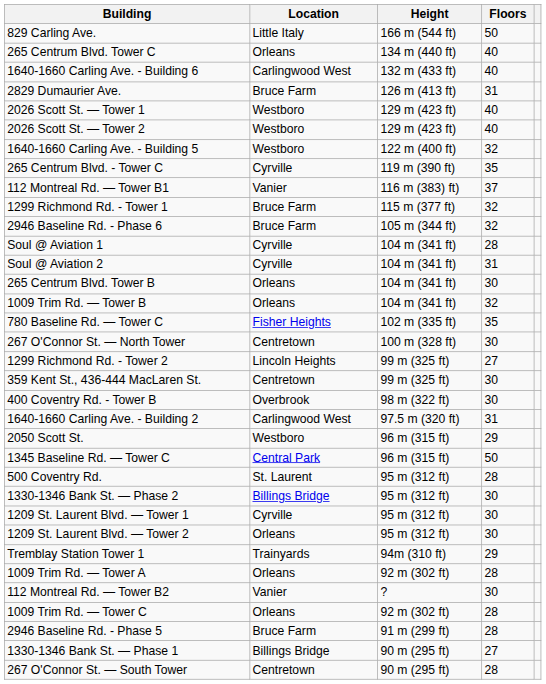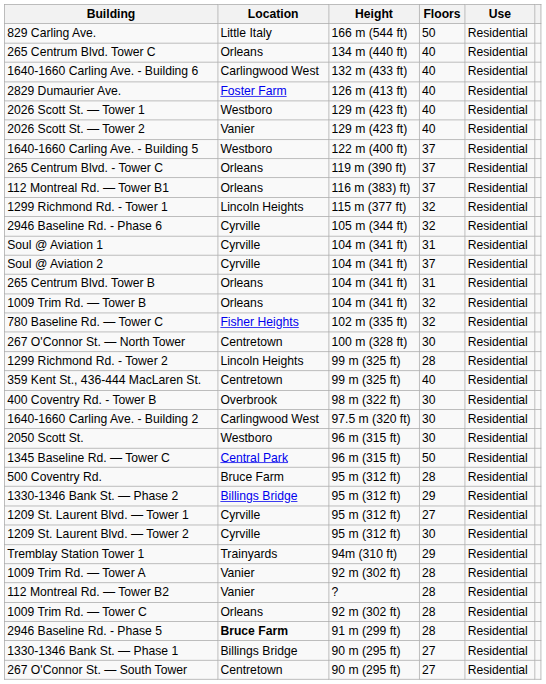 <table class="wikitable sortable" style="width:80%;">
 <tr>
 <th>Building</th>
 <th>Location</th>
 <th>Height</th>
 <th>Floors</th>
+<th>Use</th>
 <th class="unsortable"></th>
 </tr>
 <tr>
 <td>829 Carling Ave.</td>
 <td>Little Italy</td>
 <td>166 m (544 ft)</td>
 <td>50</td>
+<td>Residential</td>
 <td></td>
 </tr>
 <tr>
 <td>265 Centrum Blvd. Tower C</td>
 <td>Orleans</td>
 <td>134 m (440 ft)</td>
 <td>40</td>
+<td>Residential</td>
 <td></td>
 </tr>
 <tr>
 <td>1640-1660 Carling Ave. - Building 6</td>
 <td>Carlingwood West</td>
 <td>132 m (433 ft)</td>
 <td>40</td>
+<td>Residential</td>
 <td></td>
 </tr>
 <tr>
 <td>2829 Dumaurier Ave.</td>
-<td>Bruce Farm</td>
+<td><a href='#'>Foster Farm</a></td>
 <td>126 m (413 ft)</td>
-<td>31</td>
+<td>40</td>
+<td>Residential</td>
 <td></td>
 </tr>
 <tr>
 <td>2026 Scott St. — Tower 1</td>
 <td>Westboro</td>
 <td>129 m (423 ft)</td>
 <td>40</td>
+<td>Residential</td>
 <td></td>
 </tr>
 <tr>
 <td>2026 Scott St. — Tower 2</td>
-<td>Westboro</td>
+<td>Vanier</td>
 <td>129 m (423 ft)</td>
 <td>40</td>
+<td>Residential</td>
 <td></td>
 </tr>
 <tr>
 <td>1640-1660 Carling Ave. - Building 5</td>
 <td>Westboro</td>
 <td>122 m (400 ft)</td>
-<td>32</td>
+<td>37</td>
+<td>Residential</td>
 <td></td>
 </tr>
 <tr>
 <td>265 Centrum Blvd. - Tower C</td>
-<td>Cyrville</td>
+<td>Orleans</td>
 <td>119 m (390 ft)</td>
-<td>35</td>
+<td>37</td>
+<td>Residential</td>
 <td></td>
 </tr>
 <tr>
 <td>112 Montreal Rd. — Tower B1</td>
-<td>Vanier</td>
+<td>Orleans</td>
 <td>116 m (383) ft)</td>
 <td>37</td>
+<td>Residential</td>
 <td></td>
 </tr>
 <tr>
 <td>1299 Richmond Rd. - Tower 1</td>
-<td>Bruce Farm</td>
+<td>Lincoln Heights</td>
 <td>115 m (377 ft)</td>
 <td>32</td>
+<td>Residential</td>
 <td></td>
 </tr>
 <tr>
 <td>2946 Baseline Rd. - Phase 6</td>
-<td>Bruce Farm</td>
+<td>Cyrville</td>
 <td>105 m (344 ft)</td>
 <td>32</td>
+<td>Residential</td>
 <td></td>
 </tr>
 <tr>
 <td>Soul @ Aviation 1</td>
 <td>Cyrville</td>
 <td>104 m (341 ft)</td>
-<td>28</td>
+<td>31</td>
+<td>Residential</td>
 <td></td>
 </tr>
 <tr>
 <td>Soul @ Aviation 2</td>
 <td>Cyrville</td>
 <td>104 m (341 ft)</td>
-<td>31</td>
+<td>37</td>
+<td>Residential</td>
 <td></td>
 </tr>
 <tr>
 <td>265 Centrum Blvd. Tower B</td>
 <td>Orleans</td>
 <td>104 m (341 ft)</td>
-<td>30</td>
+<td>31</td>
+<td>Residential</td>
 <td></td>
 </tr>
 <tr>
 <td>1009 Trim Rd. — Tower B</td>
 <td>Orleans</td>
 <td>104 m (341 ft)</td>
 <td>32</td>
+<td>Residential</td>
 <td></td>
 </tr>
 <tr>
 <td>780 Baseline Rd. — Tower C</td>
 <td><a href='#'>Fisher Heights</a></td>
 <td>102 m (335 ft)</td>
-<td>35</td>
+<td>32</td>
+<td>Residential</td>
 <td></td>
 </tr>
 <tr>
 <td>267 O'Connor St. — North Tower</td>
 <td>Centretown</td>
 <td>100 m (328 ft)</td>
 <td>30</td>
+<td>Residential</td>
 <td></td>
 </tr>
 <tr>
 <td>1299 Richmond Rd. - Tower 2</td>
 <td>Lincoln Heights</td>
 <td>99 m (325 ft)</td>
-<td>27</td>
+<td>28</td>
+<td>Residential</td>
 <td></td>
 </tr>
 <tr>
 <td>359 Kent St., 436-444 MacLaren St.</td>
 <td>Centretown</td>
 <td>99 m (325 ft)</td>
-<td>30</td>
+<td>40</td>
+<td>Residential</td>
 <td></td>
 </tr>
 <tr>
 <td>400 Coventry Rd. - Tower B</td>
 <td>Overbrook</td>
 <td>98 m (322 ft)</td>
 <td>30</td>
+<td>Residential</td>
 <td></td>
 </tr>
 <tr>
 <td>1640-1660 Carling Ave. - Building 2</td>
 <td>Carlingwood West</td>
 <td>97.5 m (320 ft)</td>
-<td>31</td>
+<td>30</td>
+<td>Residential</td>
 <td></td>
 </tr>
 <tr>
 <td>2050 Scott St.</td>
 <td>Westboro</td>
 <td>96 m (315 ft)</td>
-<td>29</td>
+<td>30</td>
+<td>Residential</td>
 <td></td>
 </tr>
 <tr>
 <td>1345 Baseline Rd. — Tower C</td>
 <td><a href='#'>Central Park</a></td>
 <td>96 m (315 ft)</td>
 <td>50</td>
+<td>Residential</td>
 <td></td>
 </tr>
 <tr>
 <td>500 Coventry Rd.</td>
-<td>St. Laurent</td>
+<td>Bruce Farm</td>
 <td>95 m (312 ft)</td>
 <td>28</td>
+<td>Residential</td>
 <td></td>
 </tr>
 <tr>
 <td>1330-1346 Bank St. — Phase 2</td>
 <td><a href='#'>Billings Bridge</a></td>
 <td>95 m (312 ft)</td>
-<td>30</td>
+<td>29</td>
+<td>Residential</td>
 <td></td>
 </tr>
 <tr>
 <td>1209 St. Laurent Blvd. — Tower 1</td>
 <td>Cyrville</td>
 <td>95 m (312 ft)</td>
-<td>30</td>
+<td>27</td>
+<td>Residential</td>
 <td></td>
 </tr>
 <tr>
 <td>1209 St. Laurent Blvd. — Tower 2</td>
-<td>Orleans</td>
+<td>Cyrville</td>
 <td>95 m (312 ft)</td>
 <td>30</td>
+<td>Residential</td>
 <td></td>
 </tr>
 <tr>
 <td>Tremblay Station Tower 1</td>
 <td>Trainyards</td>
 <td>94m (310 ft)</td>
 <td>29</td>
+<td>Residential</td>
 <td></td>
 </tr>
 <tr>
 <td>1009 Trim Rd. — Tower A</td>
-<td>Orleans</td>
+<td>Vanier</td>
 <td>92 m (302 ft)</td>
 <td>28</td>
+<td>Residential</td>
 <td></td>
 </tr>
 <tr>
 <td>112 Montreal Rd. — Tower B2</td>
 <td>Vanier</td>
 <td>?</td>
-<td>30</td>
+<td>28</td>
+<td>Residential</td>
 <td></td>
 </tr>
 <tr>
 <td>1009 Trim Rd. — Tower C</td>
 <td>Orleans</td>
 <td>92 m (302 ft)</td>
 <td>28</td>
+<td>Residential</td>
 <td></td>
 </tr>
 <tr>
 <td>2946 Baseline Rd. - Phase 5</td>
-<td>Bruce Farm</td>
+<td><strong>Bruce Farm</strong></td>
 <td>91 m (299 ft)</td>
 <td>28</td>
+<td>Residential</td>
 <td></td>
 </tr>
 <tr>
 <td>1330-1346 Bank St. — Phase 1</td>
 <td>Billings Bridge</td>
 <td>90 m (295 ft)</td>
 <td>27</td>
+<td>Residential</td>
 <td></td>
 </tr>
 <tr>
 <td>267 O'Connor St. — South Tower</td>
 <td>Centretown</td>
 <td>90 m (295 ft)</td>
-<td>28</td>
+<td>27</td>
+<td>Residential</td>
 <td></td>
 </tr>
 </table>
